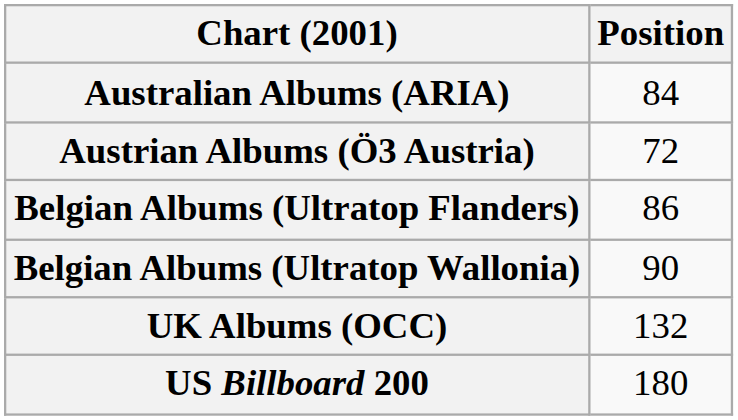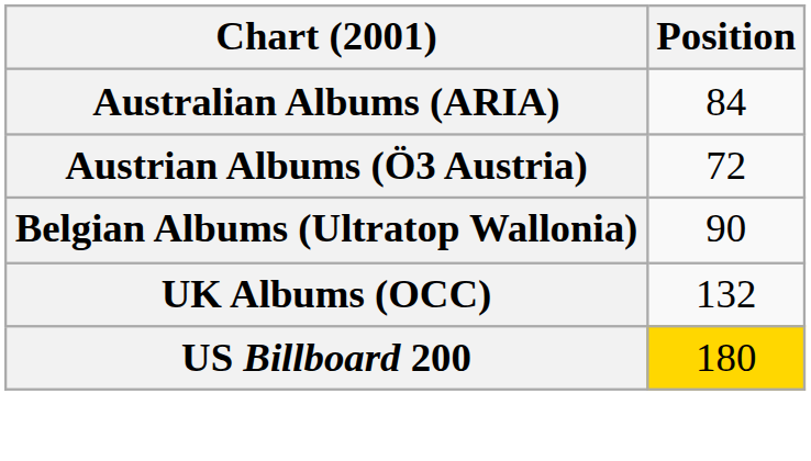 <table class="wikitable sortable plainrowheaders" style="text-align:center">
 <tr>
 <th scope="column">Chart (2001)</th>
 <th scope="column">Position</th>
 </tr>
 <tr>
 <th scope="row">Australian Albums (ARIA)</th>
 <td>84</td>
 </tr>
 <tr>
 <th scope="row">Austrian Albums (Ö3 Austria)</th>
 <td>72</td>
 </tr>
 <tr>
-<th scope="row">Belgian Albums (Ultratop Flanders)</th>
-<td>86</td>
-</tr>
-<tr>
 <th scope="row">Belgian Albums (Ultratop Wallonia)</th>
 <td>90</td>
 </tr>
 <tr>
 <th scope="row">UK Albums (OCC)</th>
 <td>132</td>
 </tr>
 <tr>
 <th scope="row">US <em>Billboard</em> 200</th>
-<td>180</td>
+<td style="background: gold;">180</td>
 </tr>
 </table>
